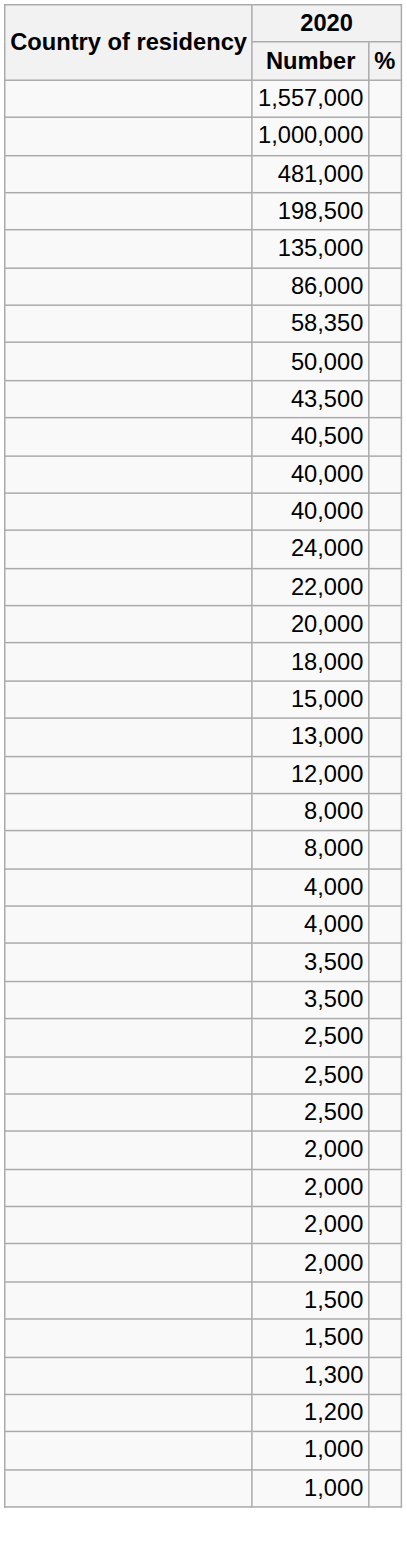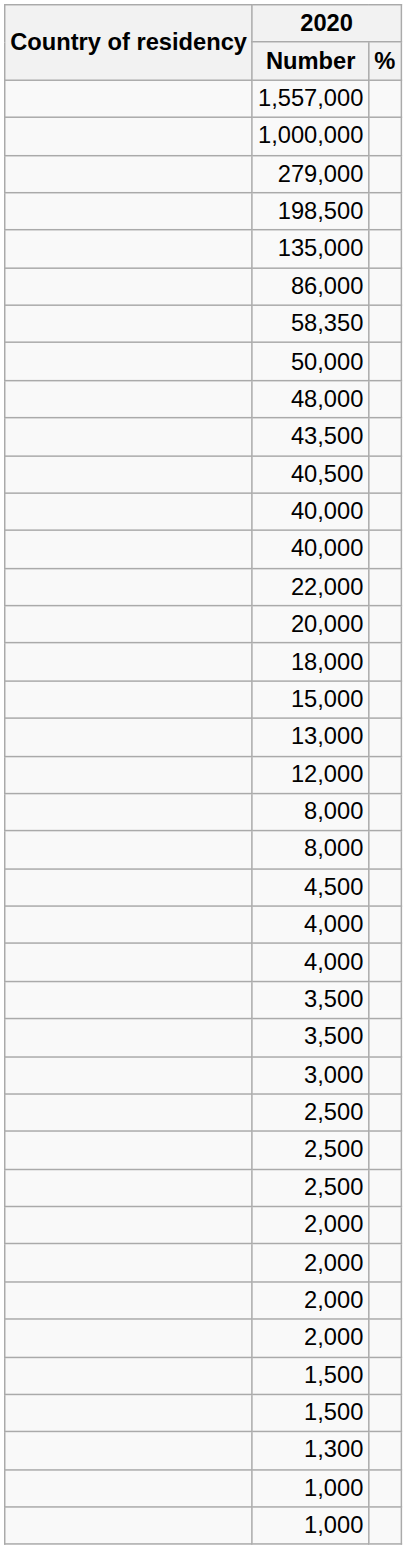 <table class="wikitable sortable" border="1" style="text-align:right">
 <tr>
 <th rowspan="2">Country of residency</th>
 <th colspan="2">2020</th>
 </tr>
 <tr>
 <th>Number</th>
 <th>%</th>
 </tr>
 <tr>
 <td></td>
 <td>1,557,000</td>
 <td></td>
 </tr>
 <tr>
 <td></td>
 <td>1,000,000</td>
 <td></td>
 </tr>
 <tr>
 <td></td>
-<td>481,000</td>
+<td>279,000</td>
 <td></td>
 </tr>
 <tr>
 <td></td>
 <td>198,500</td>
 <td></td>
 </tr>
 <tr>
 <td></td>
 <td>135,000</td>
 <td></td>
 </tr>
 <tr>
 <td></td>
 <td>86,000</td>
 <td></td>
 </tr>
 <tr>
 <td></td>
 <td>58,350</td>
 <td></td>
 </tr>
 <tr>
 <td></td>
 <td>50,000</td>
 <td></td>
 </tr>
 <tr>
 <td></td>
+<td>48,000</td>
+<td></td>
+</tr>
+<tr>
+<td></td>
 <td>43,500</td>
 <td></td>
 </tr>
 <tr>
 <td></td>
 <td>40,500</td>
 <td></td>
 </tr>
 <tr>
 <td></td>
 <td>40,000</td>
 <td></td>
 </tr>
 <tr>
 <td></td>
 <td>40,000</td>
-<td></td>
-</tr>
-<tr>
-<td></td>
-<td>24,000</td>
 <td></td>
 </tr>
 <tr>
 <td></td>
 <td>22,000</td>
 <td></td>
 </tr>
 <tr>
 <td></td>
 <td>20,000</td>
 <td></td>
 </tr>
 <tr>
 <td></td>
 <td>18,000</td>
 <td></td>
 </tr>
 <tr>
 <td></td>
 <td>15,000</td>
 <td></td>
 </tr>
 <tr>
 <td></td>
 <td>13,000</td>
 <td></td>
 </tr>
 <tr>
 <td></td>
 <td>12,000</td>
 <td></td>
 </tr>
 <tr>
 <td></td>
 <td>8,000</td>
 <td></td>
 </tr>
 <tr>
 <td></td>
 <td>8,000</td>
 <td></td>
 </tr>
 <tr>
 <td></td>
+<td>4,500</td>
+<td></td>
+</tr>
+<tr>
+<td></td>
 <td>4,000</td>
 <td></td>
 </tr>
 <tr>
 <td></td>
 <td>4,000</td>
 <td></td>
 </tr>
 <tr>
 <td></td>
 <td>3,500</td>
 <td></td>
 </tr>
 <tr>
 <td></td>
 <td>3,500</td>
+<td></td>
+</tr>
+<tr>
+<td></td>
+<td>3,000</td>
 <td></td>
 </tr>
 <tr>
 <td></td>
 <td>2,500</td>
 <td></td>
 </tr>
 <tr>
 <td></td>
 <td>2,500</td>
 <td></td>
 </tr>
 <tr>
 <td></td>
 <td>2,500</td>
 <td></td>
 </tr>
 <tr>
 <td></td>
 <td>2,000</td>
 <td></td>
 </tr>
 <tr>
 <td></td>
 <td>2,000</td>
 <td></td>
 </tr>
 <tr>
 <td></td>
 <td>2,000</td>
 <td></td>
 </tr>
 <tr>
 <td></td>
 <td>2,000</td>
 <td></td>
 </tr>
 <tr>
 <td></td>
 <td>1,500</td>
 <td></td>
 </tr>
 <tr>
 <td></td>
 <td>1,500</td>
 <td></td>
 </tr>
 <tr>
 <td></td>
 <td>1,300</td>
 <td></td>
 </tr>
 <tr>
 <td></td>
-<td>1,200</td>
-<td></td>
-</tr>
-<tr>
-<td></td>
 <td>1,000</td>
 <td></td>
 </tr>
 <tr>
 <td></td>
 <td>1,000</td>
 <td></td>
 </tr>
 </table>
